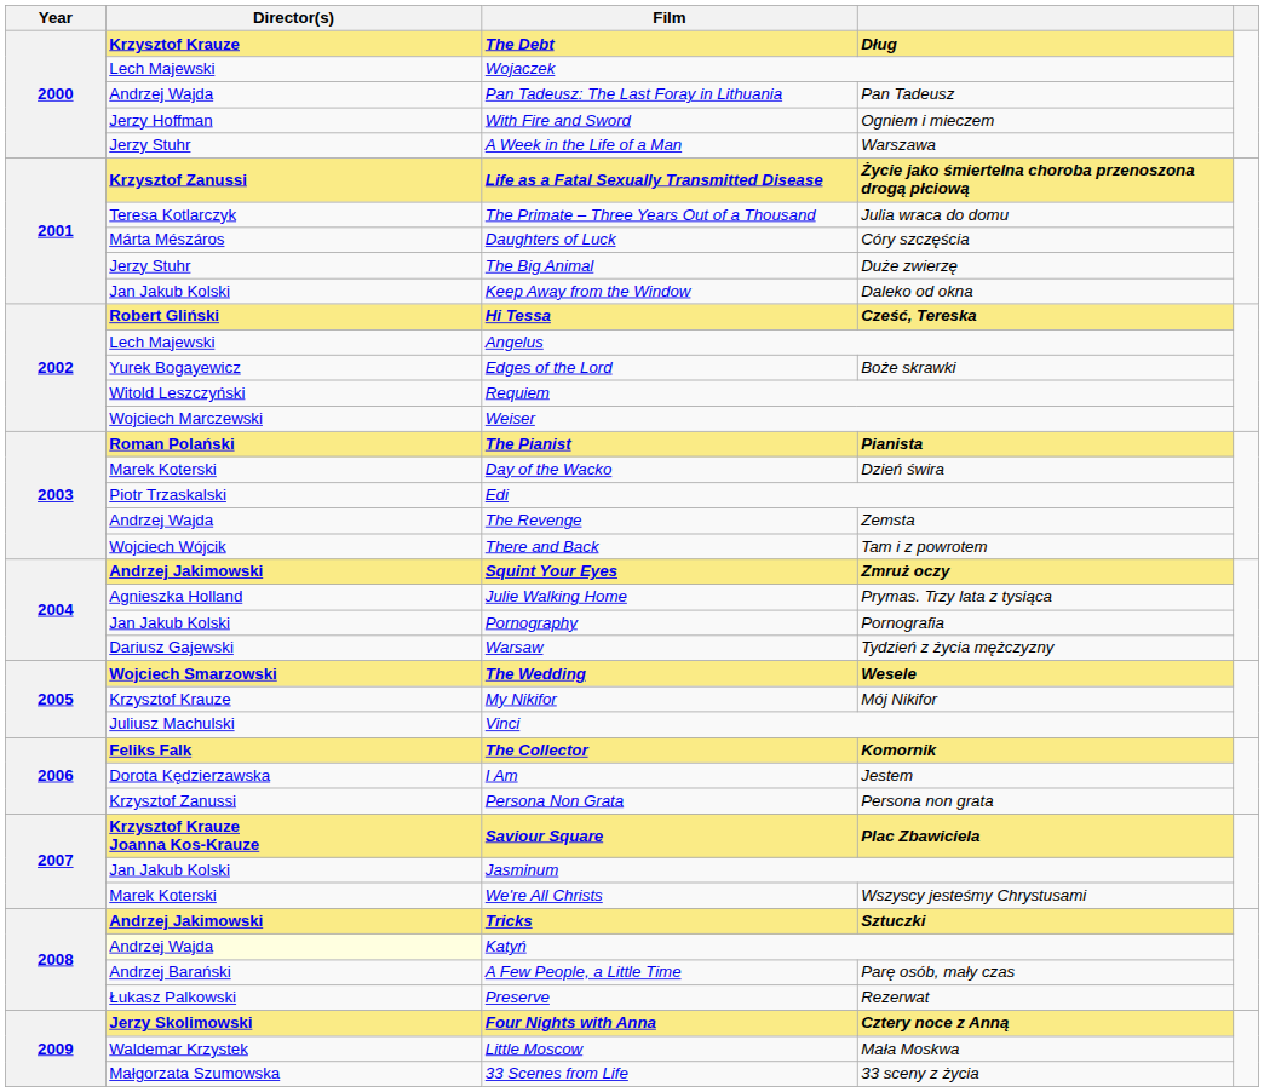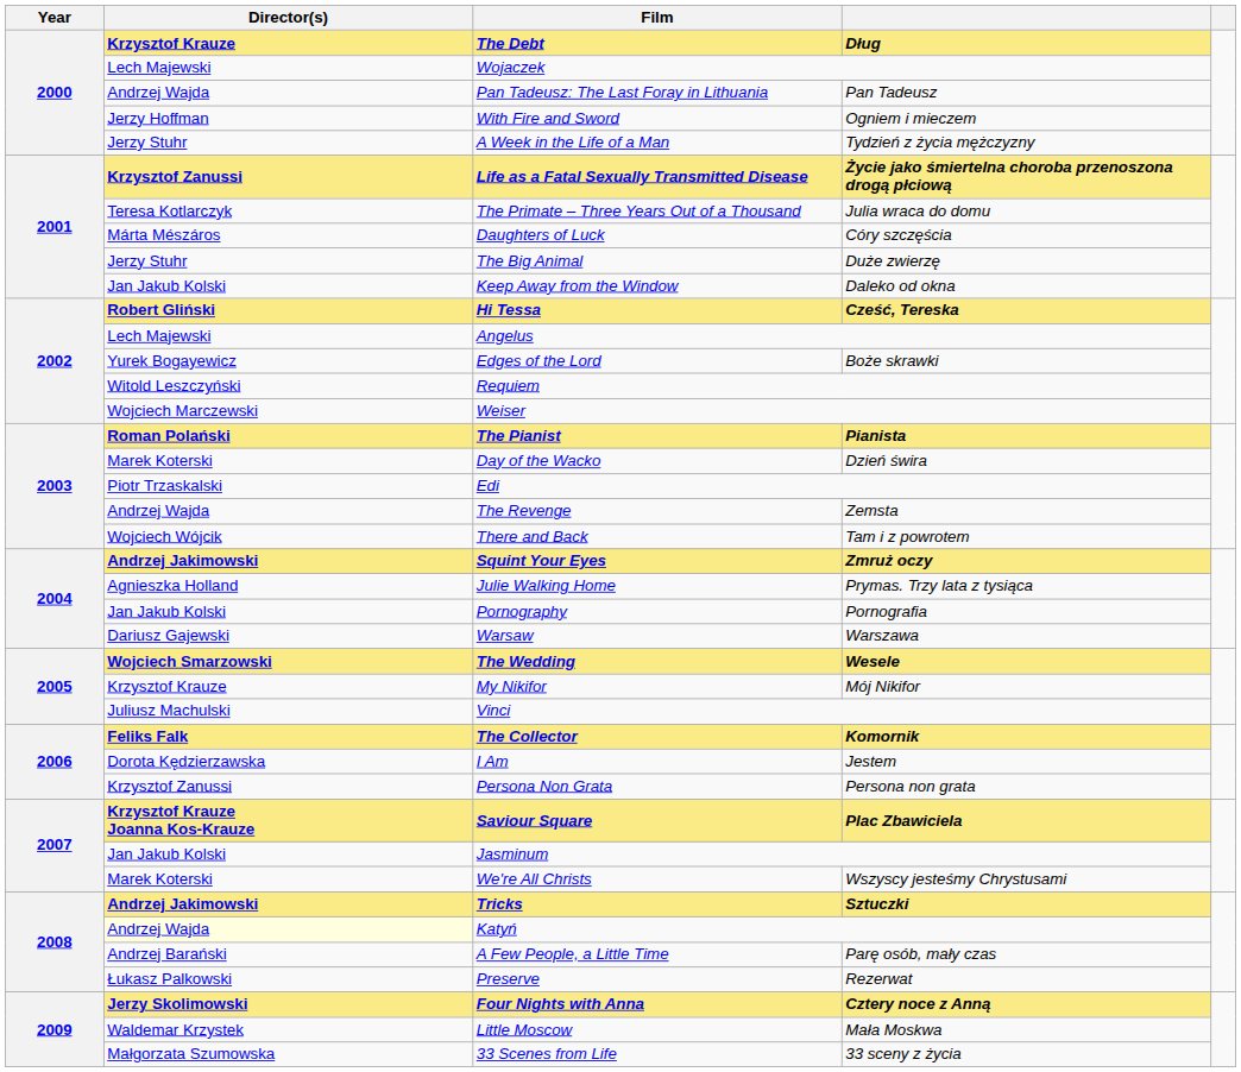 <table class="wikitable sortable">
 <tr>
 <th scope="col" style="width:8%;">Year</th>
 <th scope="col" style="width:30%;">Director(s)</th>
 <th scope="col" style="width:30%;">Film</th>
 <th></th>
 <th scope="col" style="width:2%;"></th>
 </tr>
 <tr>
 <th scope="row" rowspan=5 style="text-align;center;"><a href='#'>2000</a><br></th>
 <td style="background:#FAEB86;"><strong><a href='#'>Krzysztof Krauze</a></strong></td>
 <td style="background:#FAEB86;"><strong><em><a href='#'>The Debt</a></em></strong></td>
 <td style="background:#FAEB86;"><strong><em>Dług</em></strong></td>
 <td rowspan="5"></td>
 </tr>
 <tr>
 <td><a href='#'>Lech Majewski</a></td>
 <td colspan="2"><em><a href='#'>Wojaczek</a></em></td>
 </tr>
 <tr>
 <td><a href='#'>Andrzej Wajda</a></td>
 <td><em><a href='#'>Pan Tadeusz: The Last Foray in Lithuania</a></em></td>
 <td><em>Pan Tadeusz</em></td>
 </tr>
 <tr>
 <td><a href='#'>Jerzy Hoffman</a></td>
 <td><a href='#'><em>With Fire and Sword</em></a></td>
 <td><em>Ogniem i mieczem</em></td>
 </tr>
 <tr>
 <td><a href='#'>Jerzy Stuhr</a></td>
 <td><em><a href='#'>A Week in the Life of a Man</a></em></td>
-<td><em>Warszawa</em></td>
+<td><em>Tydzień z życia mężczyzny</em></td>
 </tr>
 <tr>
 <th scope="row" rowspan=5 style="text-align:center;"><a href='#'>2001</a><br></th>
 <td style="background:#FAEB86;"><strong><a href='#'>Krzysztof Zanussi</a></strong></td>
 <td style="background:#FAEB86;"><strong><em><a href='#'>Life as a Fatal Sexually Transmitted Disease</a></em></strong></td>
 <td style="background:#FAEB86;"><strong><em>Życie jako śmiertelna choroba przenoszona drogą płciową</em></strong></td>
 <td rowspan="5"></td>
 </tr>
 <tr>
 <td><a href='#'>Teresa Kotlarczyk</a></td>
 <td><a href='#'><em>The Primate – Three Years Out of a Thousand</em></a></td>
 <td><em>Julia wraca do domu</em></td>
 </tr>
 <tr>
 <td><a href='#'>Márta Mészáros</a></td>
 <td><em><a href='#'>Daughters of Luck</a></em></td>
 <td><em>Córy szczęścia</em></td>
 </tr>
 <tr>
 <td><a href='#'>Jerzy Stuhr</a></td>
 <td><em><a href='#'>The Big Animal</a></em></td>
 <td><em>Duże zwierzę</em></td>
 </tr>
 <tr>
 <td><a href='#'>Jan Jakub Kolski</a></td>
 <td><em><a href='#'>Keep Away from the Window</a></em></td>
 <td><em>Daleko od okna</em></td>
 </tr>
 <tr>
 <th scope="row" rowspan=5 style="text-align:center;"><a href='#'>2002</a><br></th>
 <td style="background:#FAEB86;"><strong><a href='#'>Robert Gliński</a></strong></td>
 <td style="background:#FAEB86;"><strong><em><a href='#'>Hi Tessa</a></em></strong></td>
 <td style="background:#FAEB86;"><strong><em>Cześć, Tereska</em></strong></td>
 <td rowspan="5"></td>
 </tr>
 <tr>
 <td><a href='#'>Lech Majewski</a></td>
 <td colspan="2"><em><a href='#'>Angelus</a></em></td>
 </tr>
 <tr>
 <td><a href='#'>Yurek Bogayewicz</a></td>
 <td><em><a href='#'>Edges of the Lord</a></em></td>
 <td><em>Boże skrawki</em></td>
 </tr>
 <tr>
 <td><a href='#'>Witold Leszczyński</a></td>
 <td colspan="2"><em><a href='#'>Requiem</a></em></td>
 </tr>
 <tr>
 <td><a href='#'>Wojciech Marczewski</a></td>
 <td colspan="2"><em><a href='#'>Weiser</a></em></td>
 </tr>
 <tr>
 <th scope="row" rowspan=5 style="text-align:center;"><a href='#'>2003</a><br></th>
 <td style="background:#FAEB86;"><strong><a href='#'>Roman Polański</a></strong></td>
 <td style="background:#FAEB86;"><strong><em><a href='#'>The Pianist</a></em></strong></td>
 <td style="background:#FAEB86;"><strong><em>Pianista</em></strong></td>
 <td rowspan="5"></td>
 </tr>
 <tr>
 <td><a href='#'>Marek Koterski</a></td>
 <td><em><a href='#'>Day of the Wacko</a></em></td>
 <td><em>Dzień świra</em></td>
 </tr>
 <tr>
 <td><a href='#'>Piotr Trzaskalski</a></td>
 <td colspan="2"><em><a href='#'>Edi</a></em></td>
 </tr>
 <tr>
 <td><a href='#'>Andrzej Wajda</a></td>
 <td><em><a href='#'>The Revenge</a></em></td>
 <td><em>Zemsta</em></td>
 </tr>
 <tr>
 <td><a href='#'>Wojciech Wójcik</a></td>
 <td><em><a href='#'>There and Back</a></em></td>
 <td><em>Tam i z powrotem</em></td>
 </tr>
 <tr>
 <th rowspan="4" scope="row" style="text-align:center;"><a href='#'>2004</a><br></th>
 <td style="background:#FAEB86;"><strong><a href='#'>Andrzej Jakimowski</a></strong></td>
 <td style="background:#FAEB86;"><strong><em><a href='#'>Squint Your Eyes</a></em></strong></td>
 <td style="background:#FAEB86;"><strong><em>Zmruż oczy</em></strong></td>
 <td rowspan="4"></td>
 </tr>
 <tr>
 <td><a href='#'>Agnieszka Holland</a></td>
 <td><em><a href='#'>Julie Walking Home</a></em></td>
 <td><em>Prymas. Trzy lata z tysiąca</em></td>
 </tr>
 <tr>
 <td><a href='#'>Jan Jakub Kolski</a></td>
 <td><a href='#'><em>Pornography</em></a></td>
 <td><em>Pornografia</em></td>
 </tr>
 <tr>
 <td><a href='#'>Dariusz Gajewski</a></td>
 <td><em><a href='#'>Warsaw</a></em></td>
-<td><em>Tydzień z życia mężczyzny</em></td>
+<td><em>Warszawa</em></td>
 </tr>
 <tr>
 <th rowspan="3" scope="row" style="text-align:center;"><a href='#'>2005</a><br></th>
 <td style="background:#FAEB86;"><strong><a href='#'>Wojciech Smarzowski</a></strong></td>
 <td style="background:#FAEB86;"><strong><em><a href='#'>The Wedding</a></em></strong></td>
 <td style="background:#FAEB86;"><strong><em>Wesele</em></strong></td>
 <td rowspan="3"></td>
 </tr>
 <tr>
 <td><a href='#'>Krzysztof Krauze</a></td>
 <td><em><a href='#'>My Nikifor</a></em></td>
 <td><em>Mój Nikifor</em></td>
 </tr>
 <tr>
 <td><a href='#'>Juliusz Machulski</a></td>
 <td colspan="2"><em><a href='#'>Vinci</a></em></td>
 </tr>
 <tr>
 <th rowspan="3" scope="row" style="text-align:center;"><a href='#'>2006</a><br></th>
 <td style="background:#FAEB86;"><strong><a href='#'>Feliks Falk</a></strong></td>
 <td style="background:#FAEB86;"><strong><em><a href='#'>The Collector</a></em></strong></td>
 <td style="background:#FAEB86;"><strong><em>Komornik</em></strong></td>
 <td rowspan="3"></td>
 </tr>
 <tr>
 <td><a href='#'>Dorota Kędzierzawska</a></td>
 <td><em><a href='#'>I Am</a></em></td>
 <td><em>Jestem</em></td>
 </tr>
 <tr>
 <td><a href='#'>Krzysztof Zanussi</a></td>
 <td><em><a href='#'>Persona Non Grata</a></em></td>
 <td><em>Persona non grata</em></td>
 </tr>
 <tr>
 <th rowspan="3" scope="row" style="text-align:center;"><a href='#'>2007</a><br></th>
 <td style="background:#FAEB86;"><strong><a href='#'>Krzysztof Krauze</a><br><a href='#'>Joanna Kos-Krauze</a></strong></td>
 <td style="background:#FAEB86;"><strong><em><a href='#'>Saviour Square</a></em></strong></td>
 <td style="background:#FAEB86;"><strong><em>Plac Zbawiciela</em></strong></td>
 <td rowspan="3"></td>
 </tr>
 <tr>
 <td><a href='#'>Jan Jakub Kolski</a></td>
 <td colspan="2"><em><a href='#'>Jasminum</a></em></td>
 </tr>
 <tr>
 <td><a href='#'>Marek Koterski</a></td>
 <td><em><a href='#'>We're All Christs</a></em></td>
 <td><em>Wszyscy jesteśmy Chrystusami</em></td>
 </tr>
 <tr>
 <th rowspan="4" scope="row" style="text-align:center;"><a href='#'>2008</a><br></th>
 <td style="background:#FAEB86;"><strong><a href='#'>Andrzej Jakimowski</a></strong></td>
 <td style="background:#FAEB86;"><strong><em><a href='#'>Tricks</a></em></strong></td>
 <td style="background:#FAEB86;"><strong><em>Sztuczki</em></strong></td>
 <td rowspan="4"></td>
 </tr>
 <tr>
 <td style="background: lightyellow;"><a href='#'>Andrzej Wajda</a></td>
 <td colspan="2"><em><a href='#'>Katyń</a></em></td>
 </tr>
 <tr>
 <td><a href='#'>Andrzej Barański</a></td>
 <td><em><a href='#'>A Few People, a Little Time</a></em></td>
 <td><em>Parę osób, mały czas</em></td>
 </tr>
 <tr>
 <td><a href='#'>Łukasz Palkowski</a></td>
 <td><em><a href='#'>Preserve</a></em></td>
 <td><em>Rezerwat</em></td>
 </tr>
 <tr>
 <th rowspan="3" scope="row" style="text-align:center;"><a href='#'>2009</a><br></th>
 <td style="background:#FAEB86;"><strong><a href='#'>Jerzy Skolimowski</a></strong></td>
 <td style="background:#FAEB86;"><strong><em><a href='#'>Four Nights with Anna</a></em></strong></td>
 <td style="background:#FAEB86;"><strong><em>Cztery noce z Anną</em></strong></td>
 <td rowspan="3"></td>
 </tr>
 <tr>
 <td><a href='#'>Waldemar Krzystek</a></td>
 <td><em><a href='#'>Little Moscow</a></em></td>
 <td><em>Mała Moskwa</em></td>
 </tr>
 <tr>
 <td><a href='#'>Małgorzata Szumowska</a></td>
 <td><em><a href='#'>33 Scenes from Life</a></em></td>
 <td><em>33 sceny z życia</em></td>
 </tr>
 </table>
